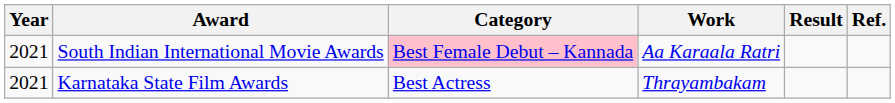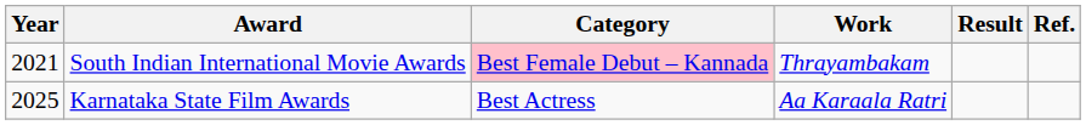 <table class="wikitable sortable">
 <tr>
 <th>Year</th>
 <th>Award</th>
 <th>Category</th>
 <th>Work</th>
 <th>Result</th>
 <th scope="col" class="unsortable">Ref.</th>
 </tr>
 <tr>
 <td>2021</td>
 <td><a href='#'>South Indian International Movie Awards</a></td>
 <td style="background: pink;"><a href='#'>Best Female Debut – Kannada</a></td>
+<td><em><a href='#'>Thrayambakam</a></em></td>
+<td></td>
+<td style="text-align:center;"></td>
+</tr>
+<tr>
+<td>2025</td>
+<td><a href='#'>Karnataka State Film Awards</a></td>
+<td><a href='#'>Best Actress</a></td>
 <td><em><a href='#'>Aa Karaala Ratri</a></em></td>
 <td></td>
 <td style="text-align:center;"></td>
 </tr>
-<tr>
-<td>2021</td>
-<td><a href='#'>Karnataka State Film Awards</a></td>
-<td><a href='#'>Best Actress</a></td>
-<td><em><a href='#'>Thrayambakam</a></em></td>
-<td></td>
-<td style="text-align:center;"></td>
-</tr>
 </table>
